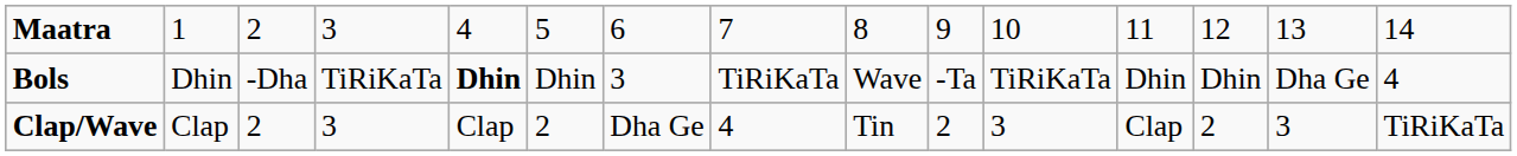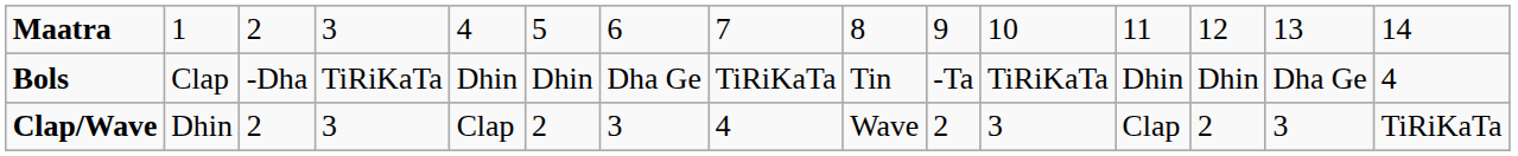 <table class="wikitable">
 <tr>
 <td><strong>Maatra</strong></td>
 <td>1</td>
 <td>2</td>
 <td>3</td>
 <td>4</td>
 <td>5</td>
 <td>6</td>
 <td>7</td>
 <td>8</td>
 <td>9</td>
 <td>10</td>
 <td>11</td>
 <td>12</td>
 <td>13</td>
 <td>14</td>
 </tr>
 <tr>
 <td><strong>Bols</strong></td>
-<td>Dhin</td>
+<td>Clap</td>
 <td>-Dha</td>
 <td>TiRiKaTa</td>
-<td><strong>Dhin</strong></td>
 <td>Dhin</td>
-<td>3</td>
+<td>Dhin</td>
+<td>Dha Ge</td>
 <td>TiRiKaTa</td>
-<td>Wave</td>
+<td>Tin</td>
 <td>-Ta</td>
 <td>TiRiKaTa</td>
 <td>Dhin</td>
 <td>Dhin</td>
 <td>Dha Ge</td>
 <td>4</td>
 </tr>
 <tr>
 <td><strong>Clap/Wave</strong></td>
-<td>Clap</td>
+<td>Dhin</td>
 <td>2</td>
 <td>3</td>
 <td>Clap</td>
 <td>2</td>
-<td>Dha Ge</td>
+<td>3</td>
 <td>4</td>
-<td>Tin</td>
+<td>Wave</td>
 <td>2</td>
 <td>3</td>
 <td>Clap</td>
 <td>2</td>
 <td>3</td>
 <td>TiRiKaTa</td>
 </tr>
 </table>
